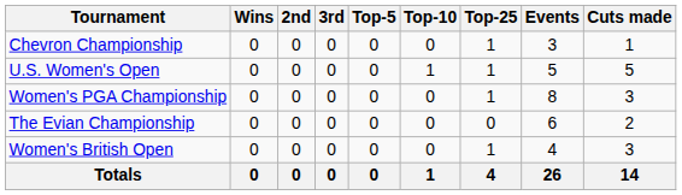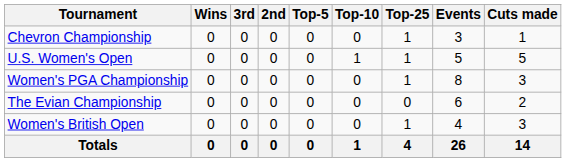 <table class=wikitable style=text-align:center>
 <tr>
 <th>Tournament</th>
 <th>Wins</th>
+<th>3rd</th>
 <th>2nd</th>
-<th>3rd</th>
 <th>Top-5</th>
 <th>Top-10</th>
 <th>Top-25</th>
 <th>Events</th>
 <th>Cuts made</th>
 </tr>
 <tr>
 <td align=left><a href='#'>Chevron Championship</a></td>
 <td>0</td>
 <td>0</td>
 <td>0</td>
 <td>0</td>
 <td>0</td>
 <td>1</td>
 <td>3</td>
 <td>1</td>
 </tr>
 <tr>
 <td align=left><a href='#'>U.S. Women's Open</a></td>
 <td>0</td>
 <td>0</td>
 <td>0</td>
 <td>0</td>
 <td>1</td>
 <td>1</td>
 <td>5</td>
 <td>5</td>
 </tr>
 <tr>
 <td align=left><a href='#'>Women's PGA Championship</a></td>
 <td>0</td>
 <td>0</td>
 <td>0</td>
 <td>0</td>
 <td>0</td>
 <td>1</td>
 <td>8</td>
 <td>3</td>
 </tr>
 <tr>
 <td align=left><a href='#'>The Evian Championship</a></td>
 <td>0</td>
 <td>0</td>
 <td>0</td>
 <td>0</td>
 <td>0</td>
 <td>0</td>
 <td>6</td>
 <td>2</td>
 </tr>
 <tr>
 <td align=left><a href='#'>Women's British Open</a></td>
 <td>0</td>
 <td>0</td>
 <td>0</td>
 <td>0</td>
 <td>0</td>
 <td>1</td>
 <td>4</td>
 <td>3</td>
 </tr>
 <tr>
 <th>Totals</th>
 <th>0</th>
 <th>0</th>
 <th>0</th>
 <th>0</th>
 <th>1</th>
 <th>4</th>
 <th>26</th>
 <th>14</th>
 </tr>
 </table>
